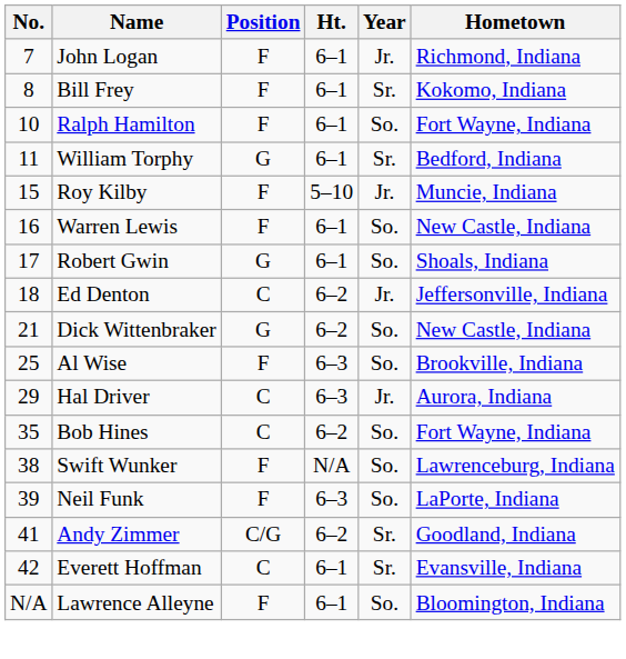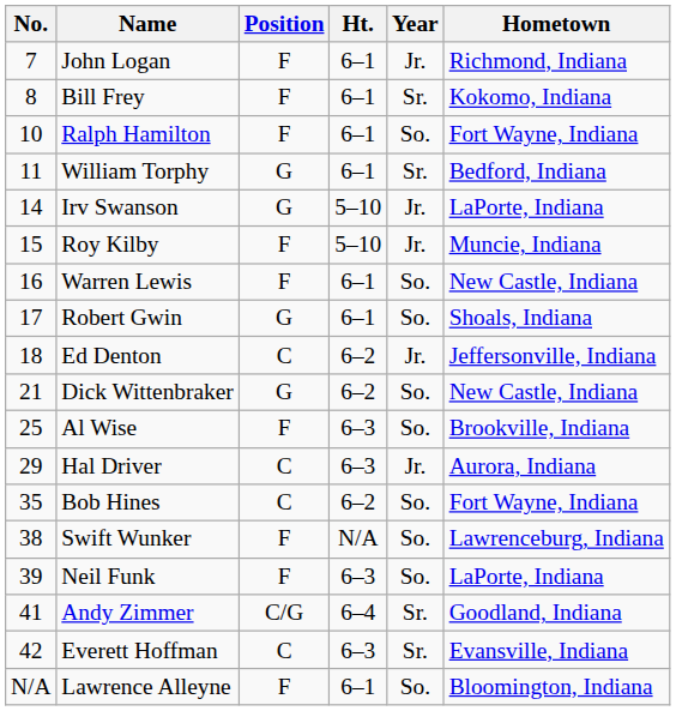 <table class="wikitable" style="text-align:center">
 <tr>
 <th>No.</th>
 <th>Name</th>
 <th><a href='#'>Position</a></th>
 <th>Ht.</th>
 <th>Year</th>
 <th>Hometown</th>
 </tr>
 <tr>
 <td>7</td>
 <td style="text-align:left">John Logan</td>
 <td>F</td>
 <td>6–1</td>
 <td>Jr.</td>
 <td style="text-align:left"><a href='#'>Richmond, Indiana</a></td>
 </tr>
 <tr>
 <td>8</td>
 <td style="text-align:left">Bill Frey</td>
 <td>F</td>
 <td>6–1</td>
 <td>Sr.</td>
 <td style="text-align:left"><a href='#'>Kokomo, Indiana</a></td>
 </tr>
 <tr>
 <td>10</td>
 <td style="text-align:left"><a href='#'>Ralph Hamilton</a></td>
 <td>F</td>
 <td>6–1</td>
 <td>So.</td>
 <td style="text-align:left"><a href='#'>Fort Wayne, Indiana</a></td>
 </tr>
 <tr>
 <td>11</td>
 <td style="text-align:left">William Torphy</td>
 <td>G</td>
 <td>6–1</td>
 <td>Sr.</td>
 <td style="text-align:left"><a href='#'>Bedford, Indiana</a></td>
+</tr>
+<tr>
+<td>14</td>
+<td style="text-align:left">Irv Swanson</td>
+<td>G</td>
+<td>5–10</td>
+<td>Jr.</td>
+<td style="text-align:left"><a href='#'>LaPorte, Indiana</a></td>
 </tr>
 <tr>
 <td>15</td>
 <td style="text-align:left">Roy Kilby</td>
 <td>F</td>
 <td>5–10</td>
 <td>Jr.</td>
 <td style="text-align:left"><a href='#'>Muncie, Indiana</a></td>
 </tr>
 <tr>
 <td>16</td>
 <td style="text-align:left">Warren Lewis</td>
 <td>F</td>
 <td>6–1</td>
 <td>So.</td>
 <td style="text-align:left"><a href='#'>New Castle, Indiana</a></td>
 </tr>
 <tr>
 <td>17</td>
 <td style="text-align:left">Robert Gwin</td>
 <td>G</td>
 <td>6–1</td>
 <td>So.</td>
 <td style="text-align:left"><a href='#'>Shoals, Indiana</a></td>
 </tr>
 <tr>
 <td>18</td>
 <td style="text-align:left">Ed Denton</td>
 <td>C</td>
 <td>6–2</td>
 <td>Jr.</td>
 <td style="text-align:left"><a href='#'>Jeffersonville, Indiana</a></td>
 </tr>
 <tr>
 <td>21</td>
 <td style="text-align:left">Dick Wittenbraker</td>
 <td>G</td>
 <td>6–2</td>
 <td>So.</td>
 <td style="text-align:left"><a href='#'>New Castle, Indiana</a></td>
 </tr>
 <tr>
 <td>25</td>
 <td style="text-align:left">Al Wise</td>
 <td>F</td>
 <td>6–3</td>
 <td>So.</td>
 <td style="text-align:left"><a href='#'>Brookville, Indiana</a></td>
 </tr>
 <tr>
 <td>29</td>
 <td style="text-align:left">Hal Driver</td>
 <td>C</td>
 <td>6–3</td>
 <td>Jr.</td>
 <td style="text-align:left"><a href='#'>Aurora, Indiana</a></td>
 </tr>
 <tr>
 <td>35</td>
 <td style="text-align:left">Bob Hines</td>
 <td>C</td>
 <td>6–2</td>
 <td>So.</td>
 <td style="text-align:left"><a href='#'>Fort Wayne, Indiana</a></td>
 </tr>
 <tr>
 <td>38</td>
 <td style="text-align:left">Swift Wunker</td>
 <td>F</td>
 <td>N/A</td>
 <td>So.</td>
 <td style="text-align:left"><a href='#'>Lawrenceburg, Indiana</a></td>
 </tr>
 <tr>
 <td>39</td>
 <td style="text-align:left">Neil Funk</td>
 <td>F</td>
 <td>6–3</td>
 <td>So.</td>
 <td style="text-align:left"><a href='#'>LaPorte, Indiana</a></td>
 </tr>
 <tr>
 <td>41</td>
 <td style="text-align:left"><a href='#'>Andy Zimmer</a></td>
 <td>C/G</td>
-<td>6–2</td>
+<td>6–4</td>
 <td>Sr.</td>
 <td style="text-align:left"><a href='#'>Goodland, Indiana</a></td>
 </tr>
 <tr>
 <td>42</td>
 <td style="text-align:left">Everett Hoffman</td>
 <td>C</td>
-<td>6–1</td>
+<td>6–3</td>
 <td>Sr.</td>
 <td style="text-align:left"><a href='#'>Evansville, Indiana</a></td>
 </tr>
 <tr>
 <td>N/A</td>
 <td style="text-align:left">Lawrence Alleyne</td>
 <td>F</td>
 <td>6–1</td>
 <td>So.</td>
 <td style="text-align:left"><a href='#'>Bloomington, Indiana</a></td>
 </tr>
 </table>
